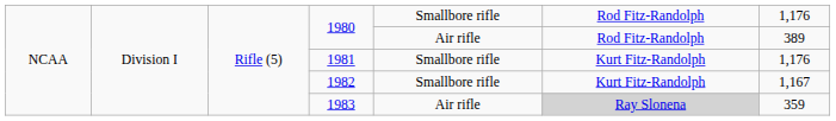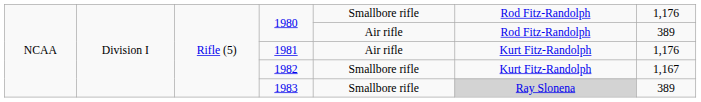 <table class="wikitable" width="75%">
 <tr align="center">
 <td rowspan="5">NCAA</td>
 <td rowspan="5">Division I</td>
 <td rowspan="5"><a href='#'>Rifle</a> (5)</td>
 <td rowspan="2"><a href='#'>1980</a></td>
 <td>Smallbore rifle</td>
 <td><a href='#'>Rod Fitz-Randolph</a></td>
 <td>1,176</td>
 </tr>
 <tr align="center">
 <td>Air rifle</td>
 <td><a href='#'>Rod Fitz-Randolph</a></td>
 <td>389</td>
 </tr>
 <tr align="center">
 <td><a href='#'>1981</a></td>
-<td>Smallbore rifle</td>
+<td>Air rifle</td>
 <td><a href='#'>Kurt Fitz-Randolph</a></td>
 <td>1,176</td>
 </tr>
 <tr align="center">
 <td><a href='#'>1982</a></td>
 <td>Smallbore rifle</td>
 <td><a href='#'>Kurt Fitz-Randolph</a></td>
 <td>1,167</td>
 </tr>
 <tr align="center">
 <td><a href='#'>1983</a></td>
-<td>Air rifle</td>
+<td>Smallbore rifle</td>
 <td style="background: lightgrey;"><a href='#'>Ray Slonena</a></td>
-<td>359</td>
+<td>389</td>
 </tr>
 </table>
